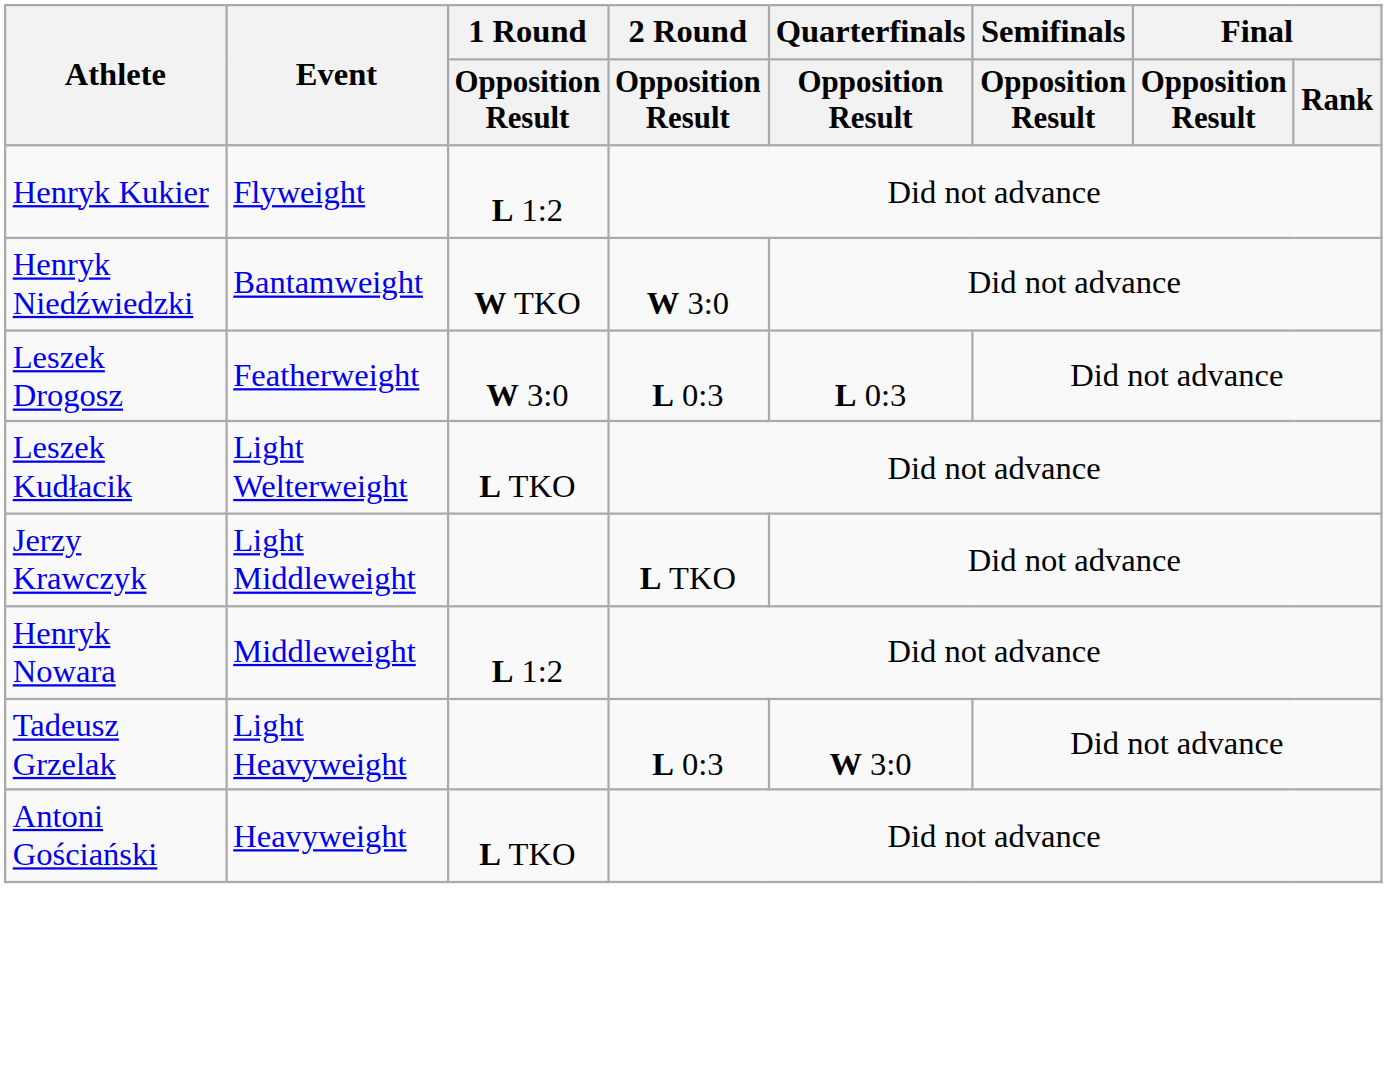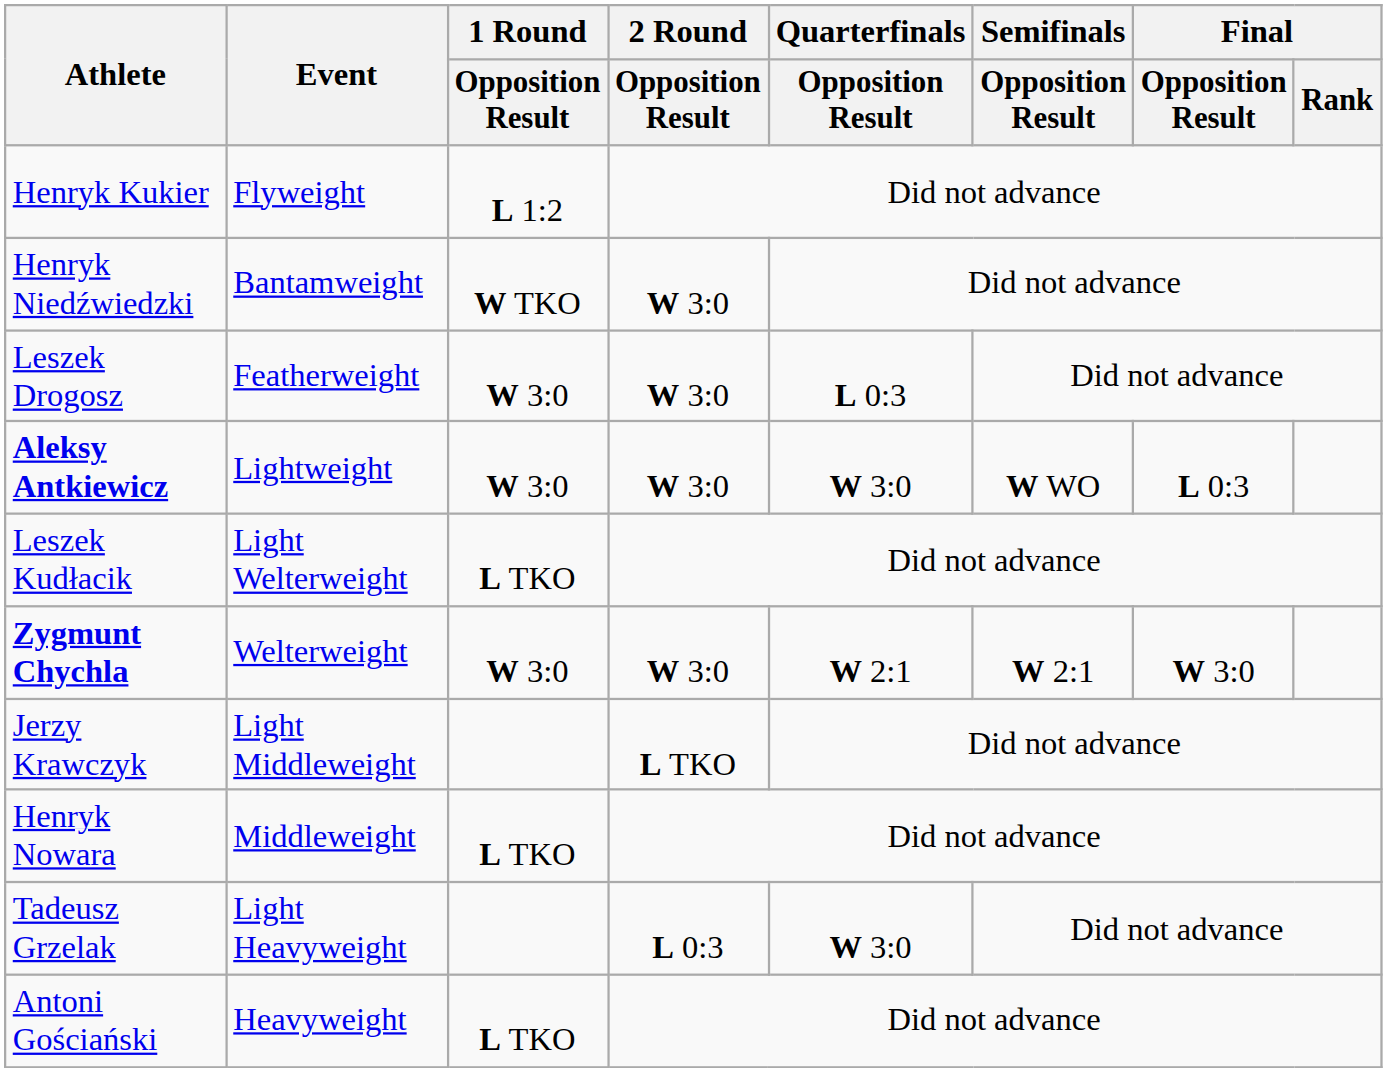 <table class="wikitable" style="font-size:90%">
 <tr>
 <th rowspan="2">Athlete</th>
 <th rowspan="2">Event</th>
 <th>1 Round</th>
 <th>2 Round</th>
 <th>Quarterfinals</th>
 <th>Semifinals</th>
 <th colspan=2>Final</th>
 </tr>
 <tr style="font-size:95%">
 <th>Opposition<br>Result</th>
 <th>Opposition<br>Result</th>
 <th>Opposition<br>Result</th>
 <th>Opposition<br>Result</th>
 <th>Opposition<br>Result</th>
 <th>Rank</th>
 </tr>
 <tr align=center>
 <td align=left><a href='#'>Henryk Kukier</a></td>
 <td align=left><a href='#'>Flyweight</a></td>
 <td><br><strong>L</strong> 1:2</td>
 <td colspan=5>Did not advance</td>
 </tr>
 <tr align=center>
 <td align=left><a href='#'>Henryk Niedźwiedzki</a></td>
 <td align=left><a href='#'>Bantamweight</a></td>
 <td><br><strong>W</strong> TKO</td>
 <td><br><strong>W</strong> 3:0</td>
 <td colspan=4>Did not advance</td>
 </tr>
 <tr align=center>
 <td align=left><a href='#'>Leszek Drogosz</a></td>
 <td align=left><a href='#'>Featherweight</a></td>
 <td><br><strong>W</strong> 3:0</td>
-<td><br><strong>L</strong> 0:3</td>
+<td><br><strong>W</strong> 3:0</td>
 <td><br><strong>L</strong> 0:3</td>
 <td colspan=3>Did not advance</td>
+</tr>
+<tr align=center>
+<td align=left><strong><a href='#'>Aleksy Antkiewicz</a></strong></td>
+<td align=left><a href='#'>Lightweight</a></td>
+<td><br><strong>W</strong> 3:0</td>
+<td><br><strong>W</strong> 3:0</td>
+<td><br><strong>W</strong> 3:0</td>
+<td><br><strong>W</strong> WO</td>
+<td><br><strong>L</strong> 0:3</td>
+<td></td>
 </tr>
 <tr align=center>
 <td align=left><a href='#'>Leszek Kudłacik</a></td>
 <td align=left><a href='#'>Light Welterweight</a></td>
 <td><br><strong>L</strong> TKO</td>
 <td colspan=5>Did not advance</td>
+</tr>
+<tr align=center>
+<td align=left><strong><a href='#'>Zygmunt Chychla</a></strong></td>
+<td align=left><a href='#'>Welterweight</a></td>
+<td><br><strong>W</strong> 3:0</td>
+<td><br><strong>W</strong> 3:0</td>
+<td><br><strong>W</strong> 2:1</td>
+<td><br><strong>W</strong> 2:1</td>
+<td><br><strong>W</strong> 3:0</td>
+<td></td>
 </tr>
 <tr align=center>
 <td align=left><a href='#'>Jerzy Krawczyk</a></td>
 <td align=left><a href='#'>Light Middleweight</a></td>
 <td></td>
 <td><br><strong>L</strong> TKO</td>
 <td colspan=4>Did not advance</td>
 </tr>
 <tr align=center>
 <td align=left><a href='#'>Henryk Nowara</a></td>
 <td align=left><a href='#'>Middleweight</a></td>
-<td><br><strong>L</strong> 1:2</td>
+<td><br><strong>L</strong> TKO</td>
 <td colspan=5>Did not advance</td>
 </tr>
 <tr align=center>
 <td align=left><a href='#'>Tadeusz Grzelak</a></td>
 <td align=left><a href='#'>Light Heavyweight</a></td>
 <td></td>
 <td><br><strong>L</strong> 0:3</td>
 <td><br><strong>W</strong> 3:0</td>
 <td colspan=3>Did not advance</td>
 </tr>
 <tr align=center>
 <td align=left><a href='#'>Antoni Gościański</a></td>
 <td align=left><a href='#'>Heavyweight</a></td>
 <td><br><strong>L</strong> TKO</td>
 <td colspan=5>Did not advance</td>
 </tr>
 </table>
